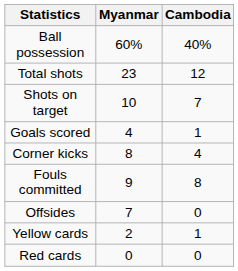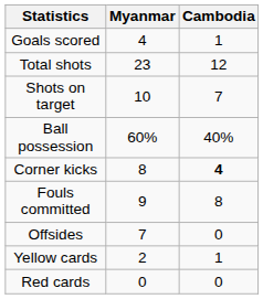 <table class="wikitable" style="text-align:center;margin: auto">
 <tr>
 <th scope=col width=100>Statistics</th>
 <th scope=col width=70>Myanmar</th>
 <th scope=col width=70>Cambodia</th>
 </tr>
 <tr>
-<td>Ball possession</td>
-<td>60%</td>
-<td>40%</td>
+<td>Goals scored</td>
+<td>4</td>
+<td>1</td>
 </tr>
 <tr>
 <td>Total shots</td>
 <td>23</td>
 <td>12</td>
 </tr>
 <tr>
 <td>Shots on target</td>
 <td>10</td>
 <td>7</td>
 </tr>
 <tr>
-<td>Goals scored</td>
-<td>4</td>
-<td>1</td>
+<td>Ball possession</td>
+<td>60%</td>
+<td>40%</td>
 </tr>
 <tr>
 <td>Corner kicks</td>
 <td>8</td>
-<td>4</td>
+<td><strong>4</strong></td>
 </tr>
 <tr>
 <td>Fouls committed</td>
 <td>9</td>
 <td>8</td>
 </tr>
 <tr>
 <td>Offsides</td>
 <td>7</td>
 <td>0</td>
 </tr>
 <tr>
 <td>Yellow cards</td>
 <td>2</td>
 <td>1</td>
 </tr>
 <tr>
 <td>Red cards</td>
 <td>0</td>
 <td>0</td>
 </tr>
 </table>
